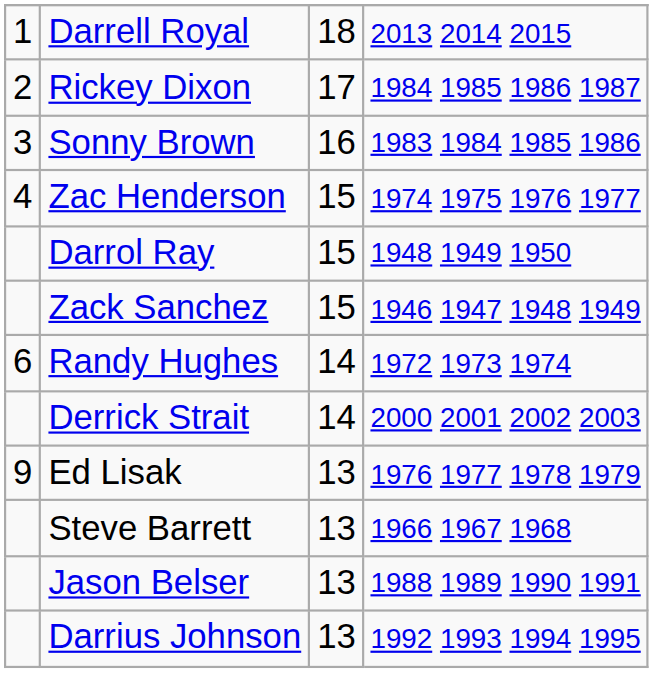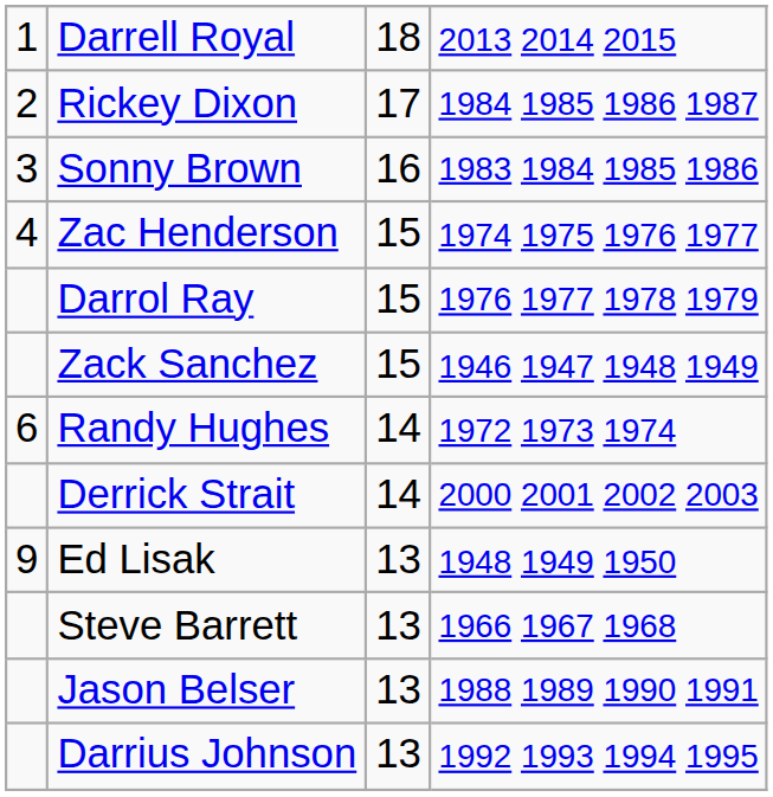 <table class="wikitable">
 <tr>
 </tr>
 <tr>
 <td>1</td>
 <td><a href='#'>Darrell Royal</a></td>
 <td>18</td>
 <td style="font-size:80%;"><a href='#'>2013</a> <a href='#'>2014</a> <a href='#'>2015</a></td>
 </tr>
 <tr>
 <td>2</td>
 <td><a href='#'>Rickey Dixon</a></td>
 <td>17</td>
 <td style="font-size:80%;"><a href='#'>1984</a> <a href='#'>1985</a> <a href='#'>1986</a> <a href='#'>1987</a></td>
 </tr>
 <tr>
 <td>3</td>
 <td><a href='#'>Sonny Brown</a></td>
 <td>16</td>
 <td style="font-size:80%;"><a href='#'>1983</a> <a href='#'>1984</a> <a href='#'>1985</a> <a href='#'>1986</a></td>
 </tr>
 <tr>
 <td>4</td>
 <td><a href='#'>Zac Henderson</a></td>
 <td>15</td>
 <td style="font-size:80%;"><a href='#'>1974</a> <a href='#'>1975</a> <a href='#'>1976</a> <a href='#'>1977</a></td>
 </tr>
 <tr>
 <td></td>
 <td><a href='#'>Darrol Ray</a></td>
 <td>15</td>
-<td style="font-size:80%;"><a href='#'>1948</a> <a href='#'>1949</a> <a href='#'>1950</a></td>
+<td style="font-size:80%;"><a href='#'>1976</a> <a href='#'>1977</a> <a href='#'>1978</a> <a href='#'>1979</a></td>
 </tr>
 <tr>
 <td></td>
 <td><a href='#'>Zack Sanchez</a></td>
 <td>15</td>
 <td style="font-size:80%;"><a href='#'>1946</a> <a href='#'>1947</a> <a href='#'>1948</a> <a href='#'>1949</a></td>
 </tr>
 <tr>
 <td>6</td>
 <td><a href='#'>Randy Hughes</a></td>
 <td>14</td>
 <td style="font-size:80%;"><a href='#'>1972</a> <a href='#'>1973</a> <a href='#'>1974</a></td>
 </tr>
 <tr>
 <td></td>
 <td><a href='#'>Derrick Strait</a></td>
 <td>14</td>
 <td style="font-size:80%;"><a href='#'>2000</a> <a href='#'>2001</a> <a href='#'>2002</a> <a href='#'>2003</a></td>
 </tr>
 <tr>
 <td>9</td>
 <td>Ed Lisak</td>
 <td>13</td>
-<td style="font-size:80%;"><a href='#'>1976</a> <a href='#'>1977</a> <a href='#'>1978</a> <a href='#'>1979</a></td>
+<td style="font-size:80%;"><a href='#'>1948</a> <a href='#'>1949</a> <a href='#'>1950</a></td>
 </tr>
 <tr>
 <td></td>
 <td>Steve Barrett</td>
 <td>13</td>
 <td style="font-size:80%;"><a href='#'>1966</a> <a href='#'>1967</a> <a href='#'>1968</a></td>
 </tr>
 <tr>
 <td></td>
 <td><a href='#'>Jason Belser</a></td>
 <td>13</td>
 <td style="font-size:80%;"><a href='#'>1988</a> <a href='#'>1989</a> <a href='#'>1990</a> <a href='#'>1991</a></td>
 </tr>
 <tr>
 <td></td>
 <td><a href='#'>Darrius Johnson</a></td>
 <td>13</td>
 <td style="font-size:80%;"><a href='#'>1992</a> <a href='#'>1993</a> <a href='#'>1994</a> <a href='#'>1995</a></td>
 </tr>
 </table>
